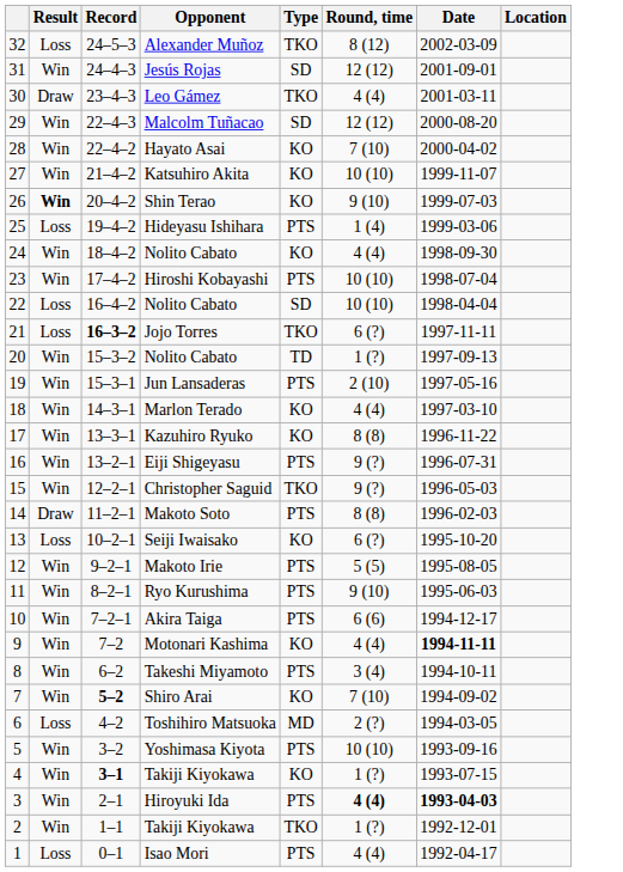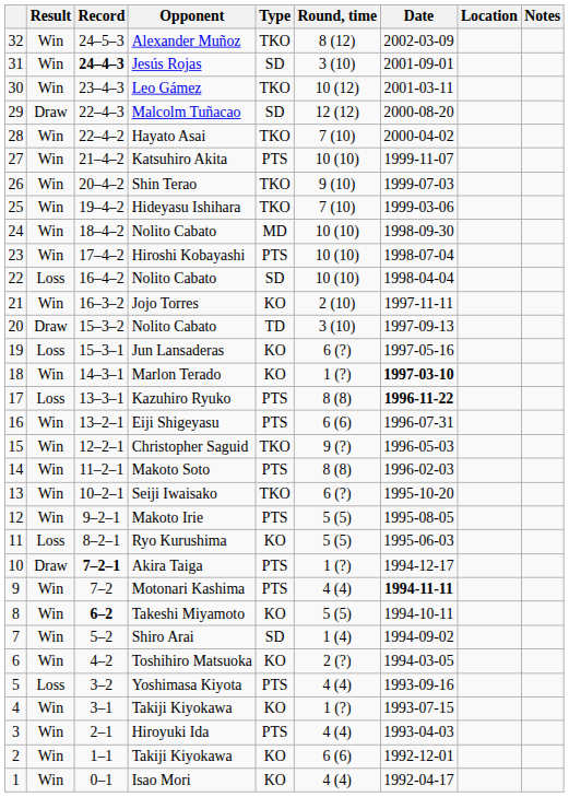 <table class=wikitable style=text-align:center>
 <tr>
 <th></th>
 <th>Result</th>
 <th>Record</th>
 <th>Opponent</th>
 <th>Type</th>
 <th>Round, time</th>
 <th>Date</th>
 <th>Location</th>
+<th>Notes</th>
 </tr>
 <tr>
 <td>32</td>
-<td>Loss</td>
+<td>Win</td>
 <td>24–5–3</td>
 <td align=left><a href='#'>Alexander Muñoz</a></td>
 <td>TKO</td>
 <td>8 (12)</td>
 <td>2002-03-09</td>
 <td align=left></td>
+<td align=left></td>
 </tr>
 <tr>
 <td>31</td>
 <td>Win</td>
-<td>24–4–3</td>
+<td><strong>24–4–3</strong></td>
 <td align=left><a href='#'>Jesús Rojas</a></td>
 <td>SD</td>
-<td>12 (12)</td>
+<td>3 (10)</td>
 <td>2001-09-01</td>
+<td align=left></td>
 <td align=left></td>
 </tr>
 <tr>
 <td>30</td>
-<td>Draw</td>
+<td>Win</td>
 <td>23–4–3</td>
 <td align=left><a href='#'>Leo Gámez</a></td>
 <td>TKO</td>
-<td>4 (4)</td>
+<td>10 (12)</td>
 <td>2001-03-11</td>
+<td align=left></td>
 <td align=left></td>
 </tr>
 <tr>
 <td>29</td>
-<td>Win</td>
+<td>Draw</td>
 <td>22–4–3</td>
 <td align=left><a href='#'>Malcolm Tuñacao</a></td>
 <td>SD</td>
 <td>12 (12)</td>
 <td>2000-08-20</td>
+<td align=left></td>
 <td align=left></td>
 </tr>
 <tr>
 <td>28</td>
 <td>Win</td>
 <td>22–4–2</td>
 <td align=left>Hayato Asai</td>
-<td>KO</td>
+<td>TKO</td>
 <td>7 (10)</td>
 <td>2000-04-02</td>
+<td align=left></td>
 <td align=left></td>
 </tr>
 <tr>
 <td>27</td>
 <td>Win</td>
 <td>21–4–2</td>
 <td align=left>Katsuhiro Akita</td>
-<td>KO</td>
+<td>PTS</td>
 <td>10 (10)</td>
 <td>1999-11-07</td>
+<td align=left></td>
 <td align=left></td>
 </tr>
 <tr>
 <td>26</td>
-<td><strong>Win</strong></td>
+<td>Win</td>
 <td>20–4–2</td>
 <td align=left>Shin Terao</td>
-<td>KO</td>
+<td>TKO</td>
 <td>9 (10)</td>
 <td>1999-07-03</td>
+<td align=left></td>
 <td align=left></td>
 </tr>
 <tr>
 <td>25</td>
-<td>Loss</td>
+<td>Win</td>
 <td>19–4–2</td>
 <td align=left>Hideyasu Ishihara</td>
-<td>PTS</td>
-<td>1 (4)</td>
+<td>TKO</td>
+<td>7 (10)</td>
 <td>1999-03-06</td>
+<td align=left></td>
 <td align=left></td>
 </tr>
 <tr>
 <td>24</td>
 <td>Win</td>
 <td>18–4–2</td>
 <td align=left>Nolito Cabato</td>
-<td>KO</td>
-<td>4 (4)</td>
+<td>MD</td>
+<td>10 (10)</td>
 <td>1998-09-30</td>
+<td align=left></td>
 <td align=left></td>
 </tr>
 <tr>
 <td>23</td>
 <td>Win</td>
 <td>17–4–2</td>
 <td align=left>Hiroshi Kobayashi</td>
 <td>PTS</td>
 <td>10 (10)</td>
 <td>1998-07-04</td>
 <td align=left></td>
+<td align=left></td>
 </tr>
 <tr>
 <td>22</td>
 <td>Loss</td>
 <td>16–4–2</td>
 <td align=left>Nolito Cabato</td>
 <td>SD</td>
 <td>10 (10)</td>
 <td>1998-04-04</td>
 <td align=left></td>
+<td align=left></td>
 </tr>
 <tr>
 <td>21</td>
-<td>Loss</td>
-<td><strong>16–3–2</strong></td>
+<td>Win</td>
+<td>16–3–2</td>
 <td align=left>Jojo Torres</td>
-<td>TKO</td>
-<td>6 (?)</td>
+<td>KO</td>
+<td>2 (10)</td>
 <td>1997-11-11</td>
+<td align=left></td>
 <td align=left></td>
 </tr>
 <tr>
 <td>20</td>
-<td>Win</td>
+<td>Draw</td>
 <td>15–3–2</td>
 <td align=left>Nolito Cabato</td>
 <td>TD</td>
-<td>1 (?)</td>
+<td>3 (10)</td>
 <td>1997-09-13</td>
+<td align=left></td>
 <td align=left></td>
 </tr>
 <tr>
 <td>19</td>
-<td>Win</td>
+<td>Loss</td>
 <td>15–3–1</td>
 <td align=left>Jun Lansaderas</td>
-<td>PTS</td>
-<td>2 (10)</td>
+<td>KO</td>
+<td>6 (?)</td>
 <td>1997-05-16</td>
+<td align=left></td>
 <td align=left></td>
 </tr>
 <tr>
 <td>18</td>
 <td>Win</td>
 <td>14–3–1</td>
 <td align=left>Marlon Terado</td>
 <td>KO</td>
-<td>4 (4)</td>
-<td>1997-03-10</td>
+<td>1 (?)</td>
+<td><strong>1997-03-10</strong></td>
+<td align=left></td>
 <td align=left></td>
 </tr>
 <tr>
 <td>17</td>
-<td>Win</td>
+<td>Loss</td>
 <td>13–3–1</td>
 <td align=left>Kazuhiro Ryuko</td>
-<td>KO</td>
+<td>PTS</td>
 <td>8 (8)</td>
-<td>1996-11-22</td>
+<td><strong>1996-11-22</strong></td>
+<td align=left></td>
 <td align=left></td>
 </tr>
 <tr>
 <td>16</td>
 <td>Win</td>
 <td>13–2–1</td>
 <td align=left>Eiji Shigeyasu</td>
 <td>PTS</td>
-<td>9 (?)</td>
+<td>6 (6)</td>
 <td>1996-07-31</td>
+<td align=left></td>
 <td align=left></td>
 </tr>
 <tr>
 <td>15</td>
 <td>Win</td>
 <td>12–2–1</td>
 <td align=left>Christopher Saguid</td>
 <td>TKO</td>
 <td>9 (?)</td>
 <td>1996-05-03</td>
 <td align=left></td>
+<td align=left></td>
 </tr>
 <tr>
 <td>14</td>
-<td>Draw</td>
+<td>Win</td>
 <td>11–2–1</td>
 <td align=left>Makoto Soto</td>
 <td>PTS</td>
 <td>8 (8)</td>
 <td>1996-02-03</td>
 <td align=left></td>
+<td align=left></td>
 </tr>
 <tr>
 <td>13</td>
-<td>Loss</td>
+<td>Win</td>
 <td>10–2–1</td>
 <td align=left>Seiji Iwaisako</td>
-<td>KO</td>
+<td>TKO</td>
 <td>6 (?)</td>
 <td>1995-10-20</td>
+<td align=left></td>
 <td align=left></td>
 </tr>
 <tr>
 <td>12</td>
 <td>Win</td>
 <td>9–2–1</td>
 <td align=left>Makoto Irie</td>
 <td>PTS</td>
 <td>5 (5)</td>
 <td>1995-08-05</td>
 <td align=left></td>
+<td align=left></td>
 </tr>
 <tr>
 <td>11</td>
-<td>Win</td>
+<td>Loss</td>
 <td>8–2–1</td>
 <td align=left>Ryo Kurushima</td>
-<td>PTS</td>
-<td>9 (10)</td>
+<td>KO</td>
+<td>5 (5)</td>
 <td>1995-06-03</td>
+<td align=left></td>
 <td align=left></td>
 </tr>
 <tr>
 <td>10</td>
-<td>Win</td>
-<td>7–2–1</td>
+<td>Draw</td>
+<td><strong>7–2–1</strong></td>
 <td align=left>Akira Taiga</td>
 <td>PTS</td>
-<td>6 (6)</td>
+<td>1 (?)</td>
 <td>1994-12-17</td>
+<td align=left></td>
 <td align=left></td>
 </tr>
 <tr>
 <td>9</td>
 <td>Win</td>
 <td>7–2</td>
 <td align=left>Motonari Kashima</td>
-<td>KO</td>
+<td>PTS</td>
 <td>4 (4)</td>
 <td><strong>1994-11-11</strong></td>
+<td align=left></td>
 <td align=left></td>
 </tr>
 <tr>
 <td>8</td>
 <td>Win</td>
-<td>6–2</td>
+<td><strong>6–2</strong></td>
 <td align=left>Takeshi Miyamoto</td>
-<td>PTS</td>
-<td>3 (4)</td>
+<td>KO</td>
+<td>5 (5)</td>
 <td>1994-10-11</td>
+<td align=left></td>
 <td align=left></td>
 </tr>
 <tr>
 <td>7</td>
 <td>Win</td>
-<td><strong>5–2</strong></td>
+<td>5–2</td>
 <td align=left>Shiro Arai</td>
-<td>KO</td>
-<td>7 (10)</td>
+<td>SD</td>
+<td>1 (4)</td>
 <td>1994-09-02</td>
+<td align=left></td>
 <td align=left></td>
 </tr>
 <tr>
 <td>6</td>
-<td>Loss</td>
+<td>Win</td>
 <td>4–2</td>
 <td align=left>Toshihiro Matsuoka</td>
-<td>MD</td>
+<td>KO</td>
 <td>2 (?)</td>
 <td>1994-03-05</td>
+<td align=left></td>
 <td align=left></td>
 </tr>
 <tr>
 <td>5</td>
-<td>Win</td>
+<td>Loss</td>
 <td>3–2</td>
 <td align=left>Yoshimasa Kiyota</td>
 <td>PTS</td>
-<td>10 (10)</td>
+<td>4 (4)</td>
 <td>1993-09-16</td>
+<td align=left></td>
 <td align=left></td>
 </tr>
 <tr>
 <td>4</td>
 <td>Win</td>
-<td><strong>3–1</strong></td>
+<td>3–1</td>
 <td align=left>Takiji Kiyokawa</td>
 <td>KO</td>
 <td>1 (?)</td>
 <td>1993-07-15</td>
+<td align=left></td>
 <td align=left></td>
 </tr>
 <tr>
 <td>3</td>
 <td>Win</td>
 <td>2–1</td>
 <td align=left>Hiroyuki Ida</td>
 <td>PTS</td>
-<td><strong>4 (4)</strong></td>
-<td><strong>1993-04-03</strong></td>
+<td>4 (4)</td>
+<td>1993-04-03</td>
+<td align=left></td>
 <td align=left></td>
 </tr>
 <tr>
 <td>2</td>
 <td>Win</td>
 <td>1–1</td>
 <td align=left>Takiji Kiyokawa</td>
-<td>TKO</td>
-<td>1 (?)</td>
+<td>KO</td>
+<td>6 (6)</td>
 <td>1992-12-01</td>
+<td align=left></td>
 <td align=left></td>
 </tr>
 <tr>
 <td>1</td>
-<td>Loss</td>
+<td>Win</td>
 <td>0–1</td>
 <td align=left>Isao Mori</td>
-<td>PTS</td>
+<td>KO</td>
 <td>4 (4)</td>
 <td>1992-04-17</td>
 <td align=left></td>
+<td align=left></td>
 </tr>
 </table>
